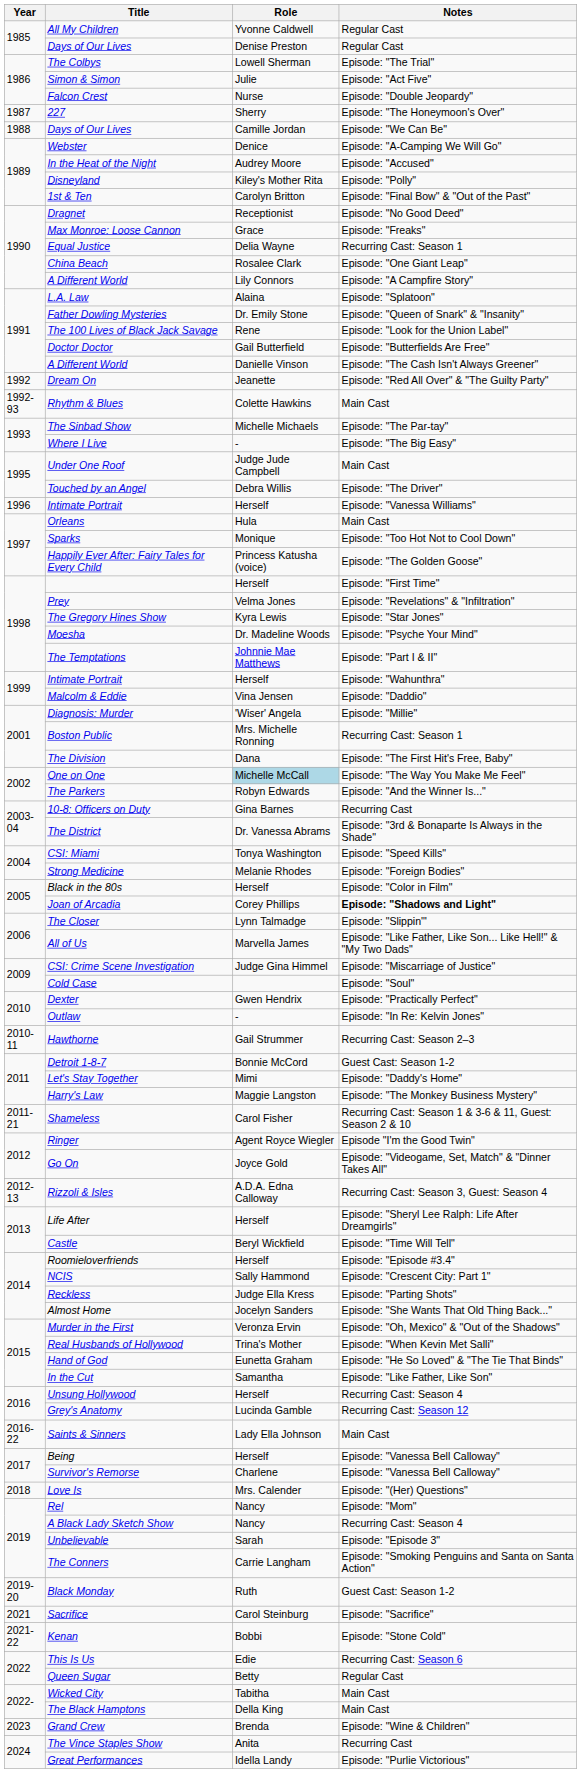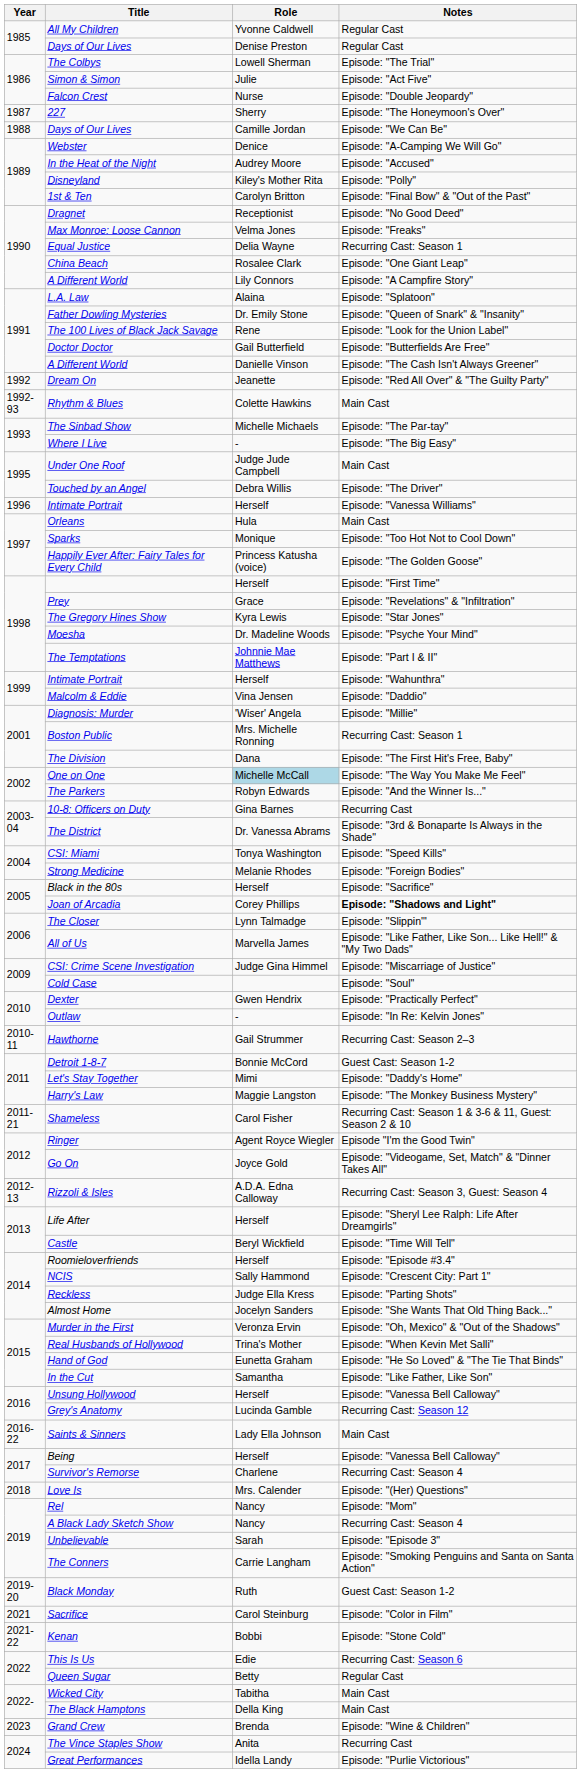 <table class="wikitable sortable">
 <tr>
 <th>Year</th>
 <th>Title</th>
 <th>Role</th>
 <th>Notes</th>
 </tr>
 <tr>
 <td rowspan="2">1985</td>
 <td><em><a href='#'>All My Children</a></em></td>
 <td>Yvonne Caldwell</td>
 <td>Regular Cast</td>
 </tr>
 <tr>
 <td><em><a href='#'>Days of Our Lives</a></em></td>
 <td>Denise Preston</td>
 <td>Regular Cast</td>
 </tr>
 <tr>
 <td rowspan="3">1986</td>
 <td><em><a href='#'>The Colbys</a></em></td>
 <td>Lowell Sherman</td>
 <td>Episode: "The Trial"</td>
 </tr>
 <tr>
 <td><em><a href='#'>Simon & Simon</a></em></td>
 <td>Julie</td>
 <td>Episode: "Act Five"</td>
 </tr>
 <tr>
 <td><em><a href='#'>Falcon Crest</a></em></td>
 <td>Nurse</td>
 <td>Episode: "Double Jeopardy"</td>
 </tr>
 <tr>
 <td>1987</td>
 <td><em><a href='#'>227</a></em></td>
 <td>Sherry</td>
 <td>Episode: "The Honeymoon's Over"</td>
 </tr>
 <tr>
 <td>1988</td>
 <td><em><a href='#'>Days of Our Lives</a></em></td>
 <td>Camille Jordan</td>
 <td>Episode: "We Can Be"</td>
 </tr>
 <tr>
 <td rowspan="4">1989</td>
 <td><em><a href='#'>Webster</a></em></td>
 <td>Denice</td>
 <td>Episode: "A-Camping We Will Go"</td>
 </tr>
 <tr>
 <td><em><a href='#'>In the Heat of the Night</a></em></td>
 <td>Audrey Moore</td>
 <td>Episode: "Accused"</td>
 </tr>
 <tr>
 <td><em><a href='#'>Disneyland</a></em></td>
 <td>Kiley's Mother Rita</td>
 <td>Episode: "Polly"</td>
 </tr>
 <tr>
 <td><em><a href='#'>1st & Ten</a></em></td>
 <td>Carolyn Britton</td>
 <td>Episode: "Final Bow" & "Out of the Past"</td>
 </tr>
 <tr>
 <td rowspan="5">1990</td>
 <td><em><a href='#'>Dragnet</a></em></td>
 <td>Receptionist</td>
 <td>Episode: "No Good Deed"</td>
 </tr>
 <tr>
 <td><em><a href='#'>Max Monroe: Loose Cannon</a></em></td>
-<td>Grace</td>
+<td>Velma Jones</td>
 <td>Episode: "Freaks"</td>
 </tr>
 <tr>
 <td><em><a href='#'>Equal Justice</a></em></td>
 <td>Delia Wayne</td>
 <td>Recurring Cast: Season 1</td>
 </tr>
 <tr>
 <td><em><a href='#'>China Beach</a></em></td>
 <td>Rosalee Clark</td>
 <td>Episode: "One Giant Leap"</td>
 </tr>
 <tr>
 <td><em><a href='#'>A Different World</a></em></td>
 <td>Lily Connors</td>
 <td>Episode: "A Campfire Story"</td>
 </tr>
 <tr>
 <td rowspan="5">1991</td>
 <td><em><a href='#'>L.A. Law</a></em></td>
 <td>Alaina</td>
 <td>Episode: "Splatoon"</td>
 </tr>
 <tr>
 <td><em><a href='#'>Father Dowling Mysteries</a></em></td>
 <td>Dr. Emily Stone</td>
 <td>Episode: "Queen of Snark" & "Insanity"</td>
 </tr>
 <tr>
 <td><em><a href='#'>The 100 Lives of Black Jack Savage</a></em></td>
 <td>Rene</td>
 <td>Episode: "Look for the Union Label"</td>
 </tr>
 <tr>
 <td><em><a href='#'>Doctor Doctor</a></em></td>
 <td>Gail Butterfield</td>
 <td>Episode: "Butterfields Are Free"</td>
 </tr>
 <tr>
 <td><em><a href='#'>A Different World</a></em></td>
 <td>Danielle Vinson</td>
 <td>Episode: "The Cash Isn't Always Greener"</td>
 </tr>
 <tr>
 <td>1992</td>
 <td><em><a href='#'>Dream On</a></em></td>
 <td>Jeanette</td>
 <td>Episode: "Red All Over" & "The Guilty Party"</td>
 </tr>
 <tr>
 <td>1992-93</td>
 <td><em><a href='#'>Rhythm & Blues</a></em></td>
 <td>Colette Hawkins</td>
 <td>Main Cast</td>
 </tr>
 <tr>
 <td rowspan="2">1993</td>
 <td><em><a href='#'>The Sinbad Show</a></em></td>
 <td>Michelle Michaels</td>
 <td>Episode: "The Par-tay"</td>
 </tr>
 <tr>
 <td><em><a href='#'>Where I Live</a></em></td>
 <td>-</td>
 <td>Episode: "The Big Easy"</td>
 </tr>
 <tr>
 <td rowspan="2">1995</td>
 <td><em><a href='#'>Under One Roof</a></em></td>
 <td>Judge Jude Campbell</td>
 <td>Main Cast</td>
 </tr>
 <tr>
 <td><em><a href='#'>Touched by an Angel</a></em></td>
 <td>Debra Willis</td>
 <td>Episode: "The Driver"</td>
 </tr>
 <tr>
 <td>1996</td>
 <td><em><a href='#'>Intimate Portrait</a></em></td>
 <td>Herself</td>
 <td>Episode: "Vanessa Williams"</td>
 </tr>
 <tr>
 <td rowspan="3">1997</td>
 <td><em><a href='#'>Orleans</a></em></td>
 <td>Hula</td>
 <td>Main Cast</td>
 </tr>
 <tr>
 <td><em><a href='#'>Sparks</a></em></td>
 <td>Monique</td>
 <td>Episode: "Too Hot Not to Cool Down"</td>
 </tr>
 <tr>
 <td><em><a href='#'>Happily Ever After: Fairy Tales for Every Child</a></em></td>
 <td>Princess Katusha (voice)</td>
 <td>Episode: "The Golden Goose"</td>
 </tr>
 <tr>
 <td rowspan="5">1998</td>
 <td></td>
 <td>Herself</td>
 <td>Episode: "First Time"</td>
 </tr>
 <tr>
 <td><em><a href='#'>Prey</a></em></td>
-<td>Velma Jones</td>
+<td>Grace</td>
 <td>Episode: "Revelations" & "Infiltration"</td>
 </tr>
 <tr>
 <td><em><a href='#'>The Gregory Hines Show</a></em></td>
 <td>Kyra Lewis</td>
 <td>Episode: "Star Jones"</td>
 </tr>
 <tr>
 <td><em><a href='#'>Moesha</a></em></td>
 <td>Dr. Madeline Woods</td>
 <td>Episode: "Psyche Your Mind"</td>
 </tr>
 <tr>
 <td><em><a href='#'>The Temptations</a></em></td>
 <td><a href='#'>Johnnie Mae Matthews</a></td>
 <td>Episode: "Part I & II"</td>
 </tr>
 <tr>
 <td rowspan="2">1999</td>
 <td><em><a href='#'>Intimate Portrait</a></em></td>
 <td>Herself</td>
 <td>Episode: "Wahunthra"</td>
 </tr>
 <tr>
 <td><em><a href='#'>Malcolm & Eddie</a></em></td>
 <td>Vina Jensen</td>
 <td>Episode: "Daddio"</td>
 </tr>
 <tr>
 <td rowspan="3">2001</td>
 <td><em><a href='#'>Diagnosis: Murder</a></em></td>
 <td>'Wiser' Angela</td>
 <td>Episode: "Millie"</td>
 </tr>
 <tr>
 <td><em><a href='#'>Boston Public</a></em></td>
 <td>Mrs. Michelle Ronning</td>
 <td>Recurring Cast: Season 1</td>
 </tr>
 <tr>
 <td><em><a href='#'>The Division</a></em></td>
 <td>Dana</td>
 <td>Episode: "The First Hit's Free, Baby"</td>
 </tr>
 <tr>
 <td rowspan="2">2002</td>
 <td><em><a href='#'>One on One</a></em></td>
 <td style="background: lightblue;">Michelle McCall</td>
 <td>Episode: "The Way You Make Me Feel"</td>
 </tr>
 <tr>
 <td><em><a href='#'>The Parkers</a></em></td>
 <td>Robyn Edwards</td>
 <td>Episode: "And the Winner Is..."</td>
 </tr>
 <tr>
 <td rowspan="2">2003-04</td>
 <td><em><a href='#'>10-8: Officers on Duty</a></em></td>
 <td>Gina Barnes</td>
 <td>Recurring Cast</td>
 </tr>
 <tr>
 <td><em><a href='#'>The District</a></em></td>
 <td>Dr. Vanessa Abrams</td>
 <td>Episode: "3rd & Bonaparte Is Always in the Shade"</td>
 </tr>
 <tr>
 <td rowspan="2">2004</td>
 <td><em><a href='#'>CSI: Miami</a></em></td>
 <td>Tonya Washington</td>
 <td>Episode: "Speed Kills"</td>
 </tr>
 <tr>
 <td><em><a href='#'>Strong Medicine</a></em></td>
 <td>Melanie Rhodes</td>
 <td>Episode: "Foreign Bodies"</td>
 </tr>
 <tr>
 <td rowspan="2">2005</td>
 <td><em>Black in the 80s</em></td>
 <td>Herself</td>
-<td>Episode: "Color in Film"</td>
+<td>Episode: "Sacrifice"</td>
 </tr>
 <tr>
 <td><em><a href='#'>Joan of Arcadia</a></em></td>
 <td>Corey Phillips</td>
 <td><strong>Episode: "Shadows and Light"</strong></td>
 </tr>
 <tr>
 <td rowspan="2">2006</td>
 <td><em><a href='#'>The Closer</a></em></td>
 <td>Lynn Talmadge</td>
 <td>Episode: "Slippin'"</td>
 </tr>
 <tr>
 <td><em><a href='#'>All of Us</a></em></td>
 <td>Marvella James</td>
 <td>Episode: "Like Father, Like Son... Like Hell!" & "My Two Dads"</td>
 </tr>
 <tr>
 <td rowspan="2">2009</td>
 <td><em><a href='#'>CSI: Crime Scene Investigation</a></em></td>
 <td>Judge Gina Himmel</td>
 <td>Episode: "Miscarriage of Justice"</td>
 </tr>
 <tr>
 <td><em><a href='#'>Cold Case</a></em></td>
 <td></td>
 <td>Episode: "Soul"</td>
 </tr>
 <tr>
 <td rowspan="2">2010</td>
 <td><em><a href='#'>Dexter</a></em></td>
 <td>Gwen Hendrix</td>
 <td>Episode: "Practically Perfect"</td>
 </tr>
 <tr>
 <td><em><a href='#'>Outlaw</a></em></td>
 <td>-</td>
 <td>Episode: "In Re: Kelvin Jones"</td>
 </tr>
 <tr>
 <td>2010-11</td>
 <td><em><a href='#'>Hawthorne</a></em></td>
 <td>Gail Strummer</td>
 <td>Recurring Cast: Season 2–3</td>
 </tr>
 <tr>
 <td rowspan="3">2011</td>
 <td><em><a href='#'>Detroit 1-8-7</a></em></td>
 <td>Bonnie McCord</td>
 <td>Guest Cast: Season 1-2</td>
 </tr>
 <tr>
 <td><em><a href='#'>Let's Stay Together</a></em></td>
 <td>Mimi</td>
 <td>Episode: "Daddy's Home"</td>
 </tr>
 <tr>
 <td><em><a href='#'>Harry's Law</a></em></td>
 <td>Maggie Langston</td>
 <td>Episode: "The Monkey Business Mystery"</td>
 </tr>
 <tr>
 <td>2011-21</td>
 <td><em><a href='#'>Shameless</a></em></td>
 <td>Carol Fisher</td>
 <td>Recurring Cast: Season 1 & 3-6 & 11, Guest: Season 2 & 10</td>
 </tr>
 <tr>
 <td rowspan="2">2012</td>
 <td><em><a href='#'>Ringer</a></em></td>
 <td>Agent Royce Wiegler</td>
 <td>Episode "I'm the Good Twin"</td>
 </tr>
 <tr>
 <td><em><a href='#'>Go On</a></em></td>
 <td>Joyce Gold</td>
 <td>Episode: "Videogame, Set, Match" & "Dinner Takes All"</td>
 </tr>
 <tr>
 <td>2012-13</td>
 <td><em><a href='#'>Rizzoli & Isles</a></em></td>
 <td>A.D.A. Edna Calloway</td>
 <td>Recurring Cast: Season 3, Guest: Season 4</td>
 </tr>
 <tr>
 <td rowspan="2">2013</td>
 <td><em>Life After</em></td>
 <td>Herself</td>
 <td>Episode: "Sheryl Lee Ralph: Life After Dreamgirls"</td>
 </tr>
 <tr>
 <td><em><a href='#'>Castle</a></em></td>
 <td>Beryl Wickfield</td>
 <td>Episode: "Time Will Tell"</td>
 </tr>
 <tr>
 <td rowspan="4">2014</td>
 <td><em>Roomieloverfriends</em></td>
 <td>Herself</td>
 <td>Episode: "Episode #3.4"</td>
 </tr>
 <tr>
 <td><em><a href='#'>NCIS</a></em></td>
 <td>Sally Hammond</td>
 <td>Episode: "Crescent City: Part 1"</td>
 </tr>
 <tr>
 <td><em><a href='#'>Reckless</a></em></td>
 <td>Judge Ella Kress</td>
 <td>Episode: "Parting Shots"</td>
 </tr>
 <tr>
 <td><em>Almost Home</em></td>
 <td>Jocelyn Sanders</td>
 <td>Episode: "She Wants That Old Thing Back..."</td>
 </tr>
 <tr>
 <td rowspan="4">2015</td>
 <td><em><a href='#'>Murder in the First</a></em></td>
 <td>Veronza Ervin</td>
 <td>Episode: "Oh, Mexico" & "Out of the Shadows"</td>
 </tr>
 <tr>
 <td><em><a href='#'>Real Husbands of Hollywood</a></em></td>
 <td>Trina's Mother</td>
 <td>Episode: "When Kevin Met Salli"</td>
 </tr>
 <tr>
 <td><em><a href='#'>Hand of God</a></em></td>
 <td>Eunetta Graham</td>
 <td>Episode: "He So Loved" & "The Tie That Binds"</td>
 </tr>
 <tr>
 <td><em><a href='#'>In the Cut</a></em></td>
 <td>Samantha</td>
 <td>Episode: "Like Father, Like Son"</td>
 </tr>
 <tr>
 <td rowspan="2">2016</td>
 <td><em><a href='#'>Unsung Hollywood</a></em></td>
 <td>Herself</td>
-<td>Recurring Cast: Season 4</td>
+<td>Episode: "Vanessa Bell Calloway"</td>
 </tr>
 <tr>
 <td><em><a href='#'>Grey's Anatomy</a></em></td>
 <td>Lucinda Gamble</td>
 <td>Recurring Cast: <a href='#'>Season 12</a></td>
 </tr>
 <tr>
 <td>2016-22</td>
 <td><em><a href='#'>Saints & Sinners</a></em></td>
 <td>Lady Ella Johnson</td>
 <td>Main Cast</td>
 </tr>
 <tr>
 <td rowspan="2">2017</td>
 <td><em>Being</em></td>
 <td>Herself</td>
 <td>Episode: "Vanessa Bell Calloway"</td>
 </tr>
 <tr>
 <td><em><a href='#'>Survivor's Remorse</a></em></td>
 <td>Charlene</td>
-<td>Episode: "Vanessa Bell Calloway"</td>
+<td>Recurring Cast: Season 4</td>
 </tr>
 <tr>
 <td>2018</td>
 <td><em><a href='#'>Love Is</a></em></td>
 <td>Mrs. Calender</td>
 <td>Episode: "(Her) Questions"</td>
 </tr>
 <tr>
 <td rowspan="4">2019</td>
 <td><em><a href='#'>Rel</a></em></td>
 <td>Nancy</td>
 <td>Episode: "Mom"</td>
 </tr>
 <tr>
 <td><em><a href='#'>A Black Lady Sketch Show</a></em></td>
 <td>Nancy</td>
 <td>Recurring Cast: Season 4</td>
 </tr>
 <tr>
 <td><em><a href='#'>Unbelievable</a></em></td>
 <td>Sarah</td>
 <td>Episode: "Episode 3"</td>
 </tr>
 <tr>
 <td><em><a href='#'>The Conners</a></em></td>
 <td>Carrie Langham</td>
 <td>Episode: "Smoking Penguins and Santa on Santa Action"</td>
 </tr>
 <tr>
 <td>2019-20</td>
 <td><em><a href='#'>Black Monday</a></em></td>
 <td>Ruth</td>
 <td>Guest Cast: Season 1-2</td>
 </tr>
 <tr>
 <td>2021</td>
 <td><em><a href='#'>Sacrifice</a></em></td>
 <td>Carol Steinburg</td>
-<td>Episode: "Sacrifice"</td>
+<td>Episode: "Color in Film"</td>
 </tr>
 <tr>
 <td>2021-22</td>
 <td><em><a href='#'>Kenan</a></em></td>
 <td>Bobbi</td>
 <td>Episode: "Stone Cold"</td>
 </tr>
 <tr>
 <td rowspan="2">2022</td>
 <td><em><a href='#'>This Is Us</a></em></td>
 <td>Edie</td>
 <td>Recurring Cast: <a href='#'>Season 6</a></td>
 </tr>
 <tr>
 <td><em><a href='#'>Queen Sugar</a></em></td>
 <td>Betty</td>
 <td>Regular Cast</td>
 </tr>
 <tr>
 <td rowspan="2">2022-</td>
 <td><em><a href='#'>Wicked City</a></em></td>
 <td>Tabitha</td>
 <td>Main Cast</td>
 </tr>
 <tr>
 <td><em><a href='#'>The Black Hamptons</a></em></td>
 <td>Della King</td>
 <td>Main Cast</td>
 </tr>
 <tr>
 <td>2023</td>
 <td><em><a href='#'>Grand Crew</a></em></td>
 <td>Brenda</td>
 <td>Episode: "Wine & Children"</td>
 </tr>
 <tr>
 <td rowspan="2">2024</td>
 <td><em><a href='#'>The Vince Staples Show</a></em></td>
 <td>Anita</td>
 <td>Recurring Cast</td>
 </tr>
 <tr>
 <td><em><a href='#'>Great Performances</a></em></td>
 <td>Idella Landy</td>
 <td>Episode: "Purlie Victorious"</td>
 </tr>
 </table>
